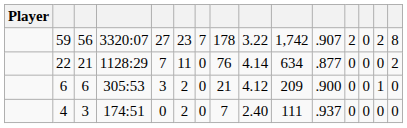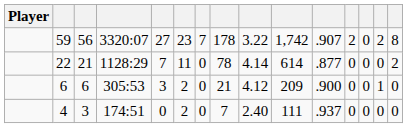 <table class="wikitable sortable" style="text-align:center;">
 <tr>
 <th>Player</th>
 <th></th>
 <th></th>
 <th></th>
 <th></th>
 <th></th>
 <th></th>
 <th></th>
 <th></th>
 <th></th>
 <th></th>
 <th></th>
 <th></th>
 <th></th>
 <th></th>
 </tr>
 <tr>
 <td></td>
 <td>59</td>
 <td>56</td>
 <td>3320:07</td>
 <td>27</td>
 <td>23</td>
 <td>7</td>
 <td>178</td>
 <td>3.22</td>
 <td>1,742</td>
 <td>.907</td>
 <td>2</td>
 <td>0</td>
 <td>2</td>
 <td>8</td>
 </tr>
 <tr>
 <td></td>
 <td>22</td>
 <td>21</td>
 <td>1128:29</td>
 <td>7</td>
 <td>11</td>
 <td>0</td>
-<td>76</td>
+<td>78</td>
 <td>4.14</td>
-<td>634</td>
+<td>614</td>
 <td>.877</td>
 <td>0</td>
 <td>0</td>
 <td>0</td>
 <td>2</td>
 </tr>
 <tr>
 <td></td>
 <td>6</td>
 <td>6</td>
 <td>305:53</td>
 <td>3</td>
 <td>2</td>
 <td>0</td>
 <td>21</td>
 <td>4.12</td>
 <td>209</td>
 <td>.900</td>
 <td>0</td>
 <td>0</td>
 <td>1</td>
 <td>0</td>
 </tr>
 <tr>
 <td></td>
 <td>4</td>
 <td>3</td>
 <td>174:51</td>
 <td>0</td>
 <td>2</td>
 <td>0</td>
 <td>7</td>
 <td>2.40</td>
 <td>111</td>
 <td>.937</td>
 <td>0</td>
 <td>0</td>
 <td>0</td>
 <td>0</td>
 </tr>
 </table>
